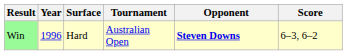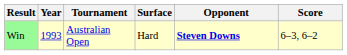 <table class="sortable wikitable">
 <tr>
 <th style="width:40px;">Result</th>
 <th style="width:30px;">Year</th>
+<th style="width:100px;">Tournament</th>
 <th style="width:50px;">Surface</th>
-<th style="width:100px;">Tournament</th>
 <th style="width:150px;">Opponent</th>
 <th style="width:90px;" class="unsortable">Score</th>
 </tr>
 <tr style="background:#ffffcc;">
 <td style="background:#98fb98;">Win</td>
-<td><a href='#'>1996</a></td>
+<td><a href='#'>1993</a></td>
+<td><a href='#'>Australian Open</a></td>
 <td>Hard</td>
-<td><a href='#'>Australian Open</a></td>
 <td><strong> <a href='#'>Steven Downs</a></strong></td>
 <td>6–3, 6–2</td>
 </tr>
 </table>
